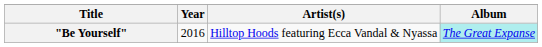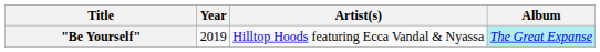 <table class="wikitable plainrowheaders" style="text-align:center;">
 <tr>
 </tr>
 <tr>
 <th scope="col" style="width:14em;">Title</th>
 <th scope="col">Year</th>
 <th scope="col">Artist(s)</th>
 <th scope="col">Album</th>
 </tr>
 <tr>
 <th scope="row">"Be Yourself"</th>
-<td>2016</td>
+<td>2019</td>
 <td><a href='#'>Hilltop Hoods</a> featuring Ecca Vandal & Nyassa</td>
 <td style="background: paleturquoise;"><em><a href='#'>The Great Expanse</a></em></td>
 </tr>
 </table>
